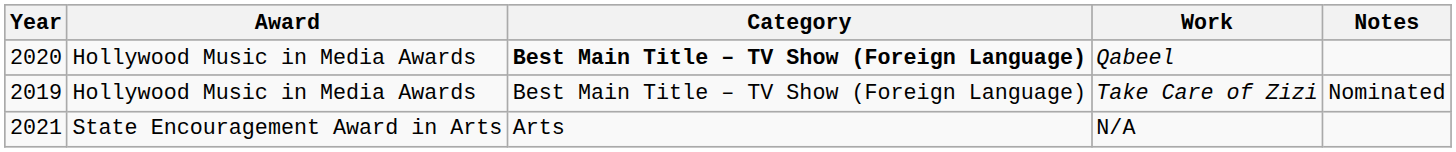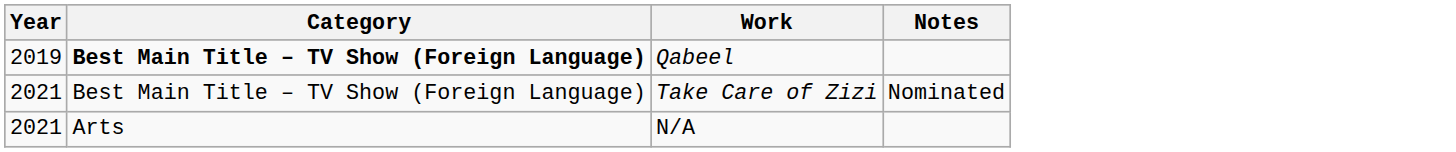 <table class="wikitable">
 <tr>
 <th>Year</th>
-<th>Award</th>
 <th>Category</th>
 <th>Work</th>
 <th>Notes</th>
 </tr>
 <tr>
-<td>2020</td>
-<td>Hollywood Music in Media Awards</td>
+<td>2019</td>
 <td><strong>Best Main Title – TV Show (Foreign Language)</strong></td>
 <td><em>Qabeel</em></td>
 <td></td>
 </tr>
 <tr>
-<td>2019</td>
-<td>Hollywood Music in Media Awards</td>
+<td>2021</td>
 <td>Best Main Title – TV Show (Foreign Language)</td>
 <td><em>Take Care of Zizi</em></td>
 <td>Nominated </td>
 </tr>
 <tr>
 <td>2021</td>
-<td>State Encouragement Award in Arts</td>
 <td>Arts</td>
 <td>N/A</td>
 <td></td>
 </tr>
 </table>
